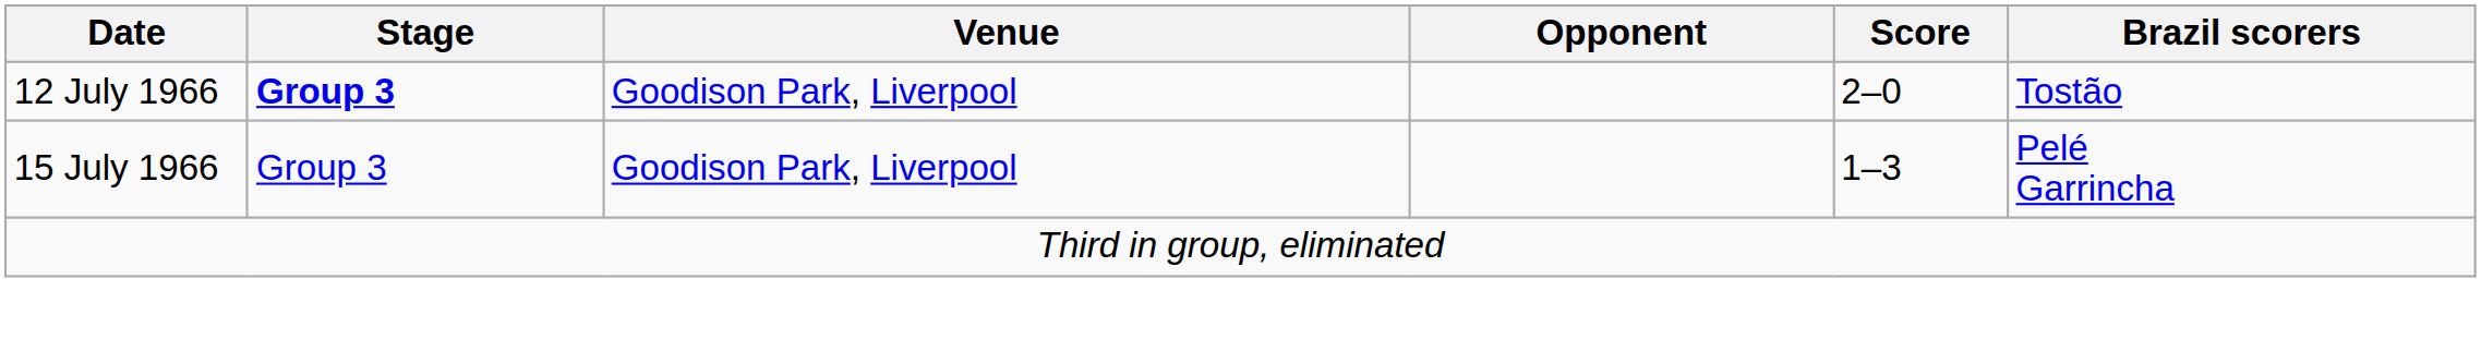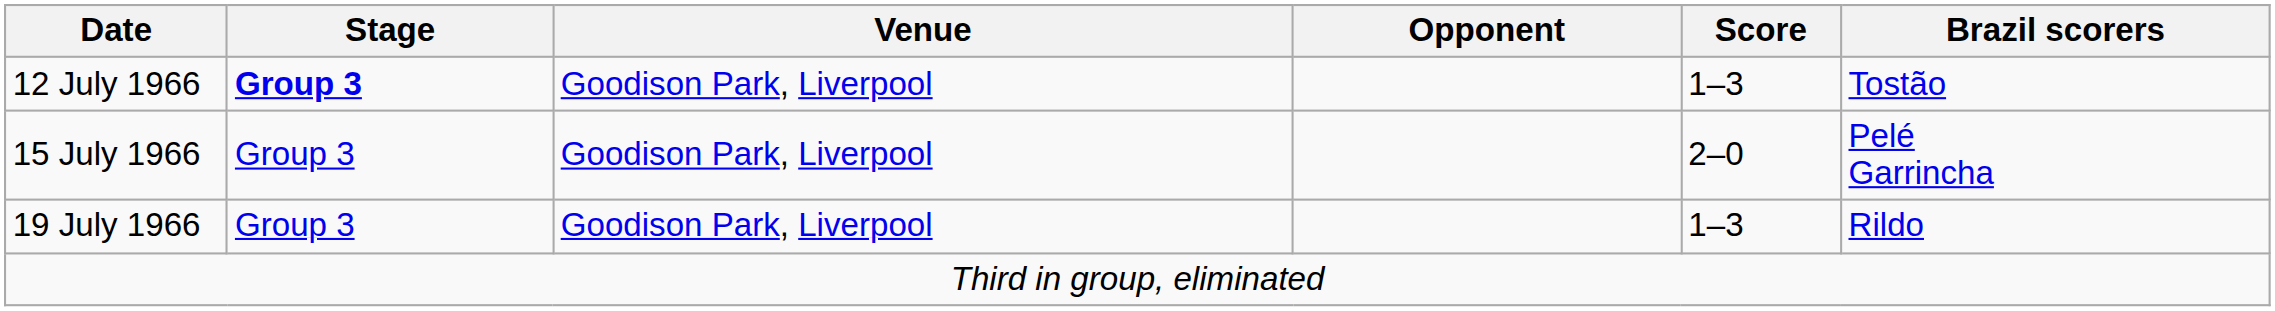 <table class="wikitable">
 <tr>
 <th width=100px>Date</th>
 <th width=150px>Stage</th>
 <th width=350px>Venue</th>
 <th width=180px>Opponent</th>
 <th width=70px>Score</th>
 <th width=200px>Brazil scorers</th>
 </tr>
 <tr>
 <td>12 July 1966</td>
 <td><strong><a href='#'>Group 3</a></strong></td>
 <td><a href='#'>Goodison Park</a>, <a href='#'>Liverpool</a></td>
 <td></td>
-<td>2–0</td>
+<td>1–3</td>
 <td><a href='#'>Tostão</a> </td>
 </tr>
 <tr>
 <td>15 July 1966</td>
 <td><a href='#'>Group 3</a></td>
 <td><a href='#'>Goodison Park</a>, <a href='#'>Liverpool</a></td>
 <td></td>
+<td>2–0</td>
+<td><a href='#'>Pelé</a>  <br> <a href='#'>Garrincha</a> </td>
+</tr>
+<tr>
+<td>19 July 1966</td>
+<td><a href='#'>Group 3</a></td>
+<td><a href='#'>Goodison Park</a>, <a href='#'>Liverpool</a></td>
+<td></td>
 <td>1–3</td>
-<td><a href='#'>Pelé</a>  <br> <a href='#'>Garrincha</a> </td>
+<td><a href='#'>Rildo</a> </td>
 </tr>
 <tr>
 <td colspan="6" style="text-align:center;"><em>Third in group, eliminated</em></td>
 </tr>
 </table>
